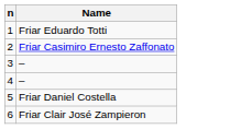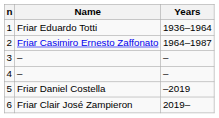 <table class="wikitable">
 <tr>
 <th>n</th>
 <th>Name</th>
+<th>Years</th>
 </tr>
 <tr>
 <td>1</td>
 <td>Friar Eduardo Totti</td>
+<td>1936–1964</td>
 </tr>
 <tr>
 <td>2</td>
 <td><a href='#'>Friar Casimiro Ernesto Zaffonato</a></td>
+<td>1964–1987</td>
 </tr>
 <tr>
 <td>3</td>
+<td>–</td>
 <td>–</td>
 </tr>
 <tr>
 <td>4</td>
 <td>–</td>
+<td>–</td>
 </tr>
 <tr>
 <td>5</td>
 <td>Friar Daniel Costella</td>
+<td>–2019</td>
 </tr>
 <tr>
 <td>6</td>
 <td>Friar Clair José Zampieron</td>
+<td>2019–</td>
 </tr>
 </table>
